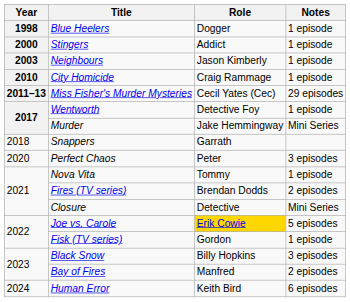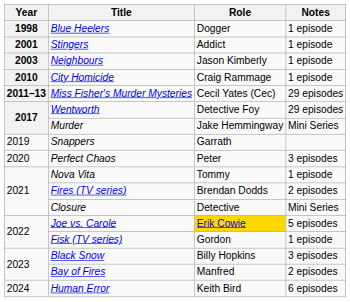 <table class="wikitable sortable plainrowheaders">
 <tr>
 <th scope="col">Year</th>
 <th scope="col">Title</th>
 <th scope="col">Role</th>
 <th scope="col" class="unsortable">Notes</th>
 </tr>
 <tr>
 <th scope="row">1998</th>
 <td><em><a href='#'>Blue Heelers</a></em></td>
 <td>Dogger</td>
 <td>1 episode</td>
 </tr>
 <tr>
-<th scope="row">2000</th>
+<th scope="row">2001</th>
 <td><a href='#'><em>Stingers</em></a></td>
 <td>Addict</td>
 <td>1 episode</td>
 </tr>
 <tr>
 <th scope="row">2003</th>
 <td><em><a href='#'>Neighbours</a></em></td>
 <td>Jason Kimberly</td>
 <td>1 episode</td>
 </tr>
 <tr>
 <th scope="row">2010</th>
 <td><em><a href='#'>City Homicide</a></em></td>
 <td>Craig Rammage</td>
 <td>1 episode</td>
 </tr>
 <tr>
 <th scope="row">2011–13</th>
 <td><em><a href='#'>Miss Fisher's Murder Mysteries</a></em></td>
 <td>Cecil Yates (Cec)</td>
 <td>29 episodes</td>
 </tr>
 <tr>
 <th rowspan="2" scope="row">2017</th>
 <td><a href='#'><em>Wentworth</em></a></td>
 <td>Detective Foy</td>
-<td>1 episode</td>
+<td>29 episodes</td>
 </tr>
 <tr>
 <td><em>Murder</em></td>
 <td>Jake Hemmingway</td>
 <td>Mini Series</td>
 </tr>
 <tr>
-<td scope="row">2018</td>
+<td scope="row">2019</td>
 <td><em>Snappers</em></td>
 <td>Garrath</td>
 <td></td>
 </tr>
 <tr>
 <td>2020</td>
 <td><em>Perfect Chaos</em></td>
 <td>Peter</td>
 <td>3 episodes</td>
 </tr>
 <tr>
 <td rowspan="3">2021</td>
 <td><em>Nova Vita</em></td>
 <td>Tommy</td>
 <td>1 episode</td>
 </tr>
 <tr>
 <td><em><a href='#'>Fires (TV series)</a></em></td>
 <td>Brendan Dodds</td>
 <td>2 episodes</td>
 </tr>
 <tr>
 <td><em>Closure</em></td>
 <td>Detective</td>
 <td>Mini Series</td>
 </tr>
 <tr>
 <td rowspan="2" scope="row">2022</td>
 <td><em><a href='#'>Joe vs. Carole</a></em></td>
 <td style="background: gold;"><a href='#'>Erik Cowie</a></td>
 <td>5 episodes</td>
 </tr>
 <tr>
 <td><em><a href='#'>Fisk (TV series)</a></em></td>
 <td>Gordon</td>
 <td>1 episode</td>
 </tr>
 <tr>
 <td rowspan="2">2023</td>
 <td><em><a href='#'>Black Snow</a></em></td>
 <td>Billy Hopkins</td>
 <td>3 episodes</td>
 </tr>
 <tr>
 <td><em><a href='#'>Bay of Fires</a></em></td>
 <td>Manfred</td>
 <td>2 episodes</td>
 </tr>
 <tr>
 <td>2024</td>
 <td><em><a href='#'>Human Error</a></em></td>
 <td>Keith Bird</td>
 <td>6 episodes</td>
 </tr>
 </table>
